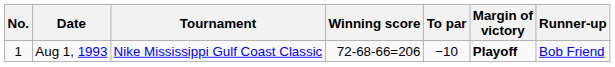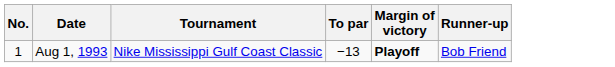 <table class="wikitable" style="font-size:95%;">
 <tr>
 <th>No.</th>
 <th>Date</th>
 <th>Tournament</th>
-<th>Winning score</th>
 <th>To par</th>
 <th>Margin of<br>victory</th>
 <th>Runner-up</th>
 </tr>
 <tr>
 <td align=center>1</td>
 <td align=right>Aug 1, <a href='#'>1993</a></td>
 <td><a href='#'>Nike Mississippi Gulf Coast Classic</a></td>
-<td align=right>72-68-66=206</td>
-<td align=center>−10</td>
+<td align=center>−13</td>
 <td><strong>Playoff</strong></td>
 <td> <a href='#'>Bob Friend</a></td>
 </tr>
 </table>
